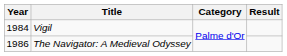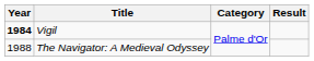 <table class="wikitable">
 <tr>
 <th>Year</th>
 <th>Title</th>
 <th>Category</th>
 <th>Result</th>
 </tr>
 <tr>
-<td>1984</td>
+<td><strong>1984</strong></td>
 <td><em>Vigil</em></td>
 <td rowspan=2><a href='#'>Palme d'Or</a></td>
 <td></td>
 </tr>
 <tr>
-<td>1986</td>
+<td>1988</td>
 <td><em>The Navigator: A Medieval Odyssey</em></td>
 <td></td>
 </tr>
 </table>
